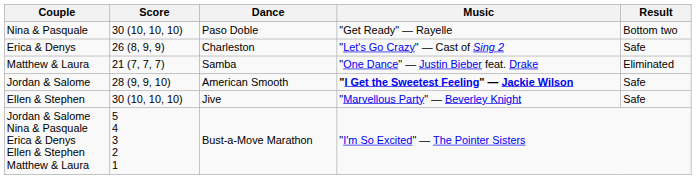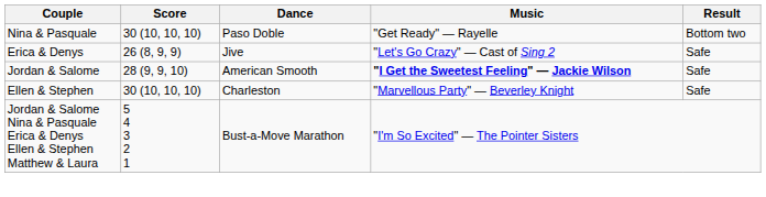 <table class="wikitable" style="width:80%;">
 <tr>
 <th>Couple</th>
 <th>Score</th>
 <th>Dance</th>
 <th>Music</th>
 <th>Result</th>
 </tr>
 <tr>
 <td>Nina & Pasquale</td>
 <td>30 (10, 10, 10)</td>
 <td>Paso Doble</td>
 <td>"Get Ready" — Rayelle</td>
 <td>Bottom two</td>
 </tr>
 <tr>
 <td>Erica & Denys</td>
 <td>26 (8, 9, 9)</td>
-<td>Charleston</td>
+<td>Jive</td>
 <td>"<a href='#'>Let's Go Crazy</a>" — Cast of <em><a href='#'>Sing 2</a></em></td>
 <td>Safe</td>
-</tr>
-<tr>
-<td>Matthew & Laura</td>
-<td>21 (7, 7, 7)</td>
-<td>Samba</td>
-<td>"<a href='#'>One Dance</a>" — <a href='#'>Justin Bieber</a> feat. <a href='#'>Drake</a></td>
-<td>Eliminated</td>
 </tr>
 <tr>
 <td>Jordan & Salome</td>
 <td>28 (9, 9, 10)</td>
 <td>American Smooth</td>
 <td><strong>"<a href='#'>I Get the Sweetest Feeling</a>" — <a href='#'>Jackie Wilson</a></strong></td>
 <td>Safe</td>
 </tr>
 <tr>
 <td>Ellen & Stephen</td>
 <td>30 (10, 10, 10)</td>
-<td>Jive</td>
+<td>Charleston</td>
 <td>"<a href='#'>Marvellous Party</a>" — <a href='#'>Beverley Knight</a></td>
 <td>Safe</td>
 </tr>
 <tr>
 <td>Jordan & Salome<br>Nina & Pasquale<br>Erica & Denys<br>Ellen & Stephen<br>Matthew & Laura</td>
 <td>5<br>4<br>3<br>2<br>1</td>
 <td>Bust-a-Move Marathon</td>
 <td colspan="2">"<a href='#'>I'm So Excited</a>" — <a href='#'>The Pointer Sisters</a></td>
 </tr>
 </table>
